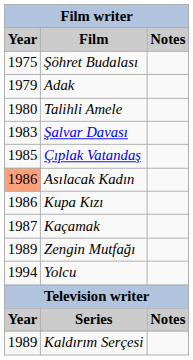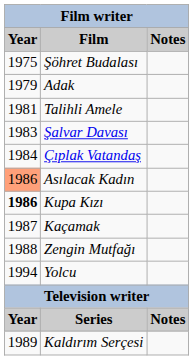 <table class="wikitable">
 <tr style="text-align:center;">
 <th colspan=4 style="background:#B0C4DE;">Film writer</th>
 </tr>
 <tr style="text-align:center;">
 <th style="background:#ccc;">Year</th>
 <th style="background:#ccc;">Film</th>
 <th style="background:#ccc;">Notes</th>
 </tr>
 <tr>
 <td>1975</td>
 <td><em>Şöhret Budalası</em></td>
 <td></td>
 </tr>
 <tr>
 <td>1979</td>
 <td><em>Adak</em></td>
 <td></td>
 </tr>
 <tr>
-<td>1980</td>
+<td>1981</td>
 <td><em>Talihli Amele</em></td>
 <td></td>
 </tr>
 <tr>
 <td>1983</td>
 <td><em><a href='#'>Şalvar Davası</a></em></td>
 <td></td>
 </tr>
 <tr>
-<td>1985</td>
+<td>1984</td>
 <td><em><a href='#'>Çıplak Vatandaş</a></em></td>
 <td></td>
 </tr>
 <tr>
 <td style="background: lightsalmon;">1986</td>
 <td><em>Asılacak Kadın</em></td>
 <td></td>
 </tr>
 <tr>
-<td>1986</td>
+<td><strong>1986</strong></td>
 <td><em>Kupa Kızı</em></td>
 <td></td>
 </tr>
 <tr>
 <td>1987</td>
 <td><em>Kaçamak</em></td>
 <td></td>
 </tr>
 <tr>
-<td>1989</td>
+<td>1988</td>
 <td><em>Zengin Mutfağı</em></td>
 <td></td>
 </tr>
 <tr>
 <td>1994</td>
 <td><em>Yolcu</em></td>
 <td></td>
 </tr>
 <tr style="text-align:center;">
 <th colspan=4 style="background:#B0C4DE;">Television writer</th>
 </tr>
 <tr style="text-align:center;">
 <th style="background:#ccc;">Year</th>
 <th style="background:#ccc;">Series</th>
 <th style="background:#ccc;">Notes</th>
 </tr>
 <tr>
 <td>1989</td>
 <td><em>Kaldırım Serçesi</em></td>
 <td></td>
 </tr>
 </table>
